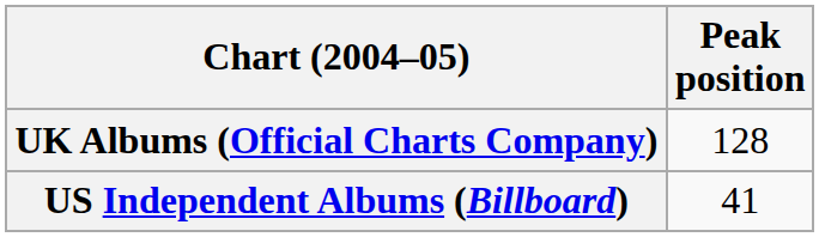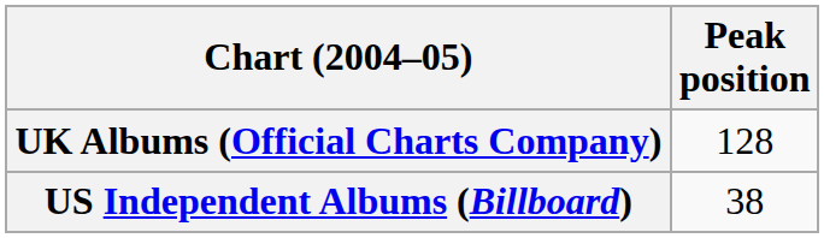 <table class="wikitable sortable plainrowheaders" style="text-align:center">
 <tr>
 <th>Chart (2004–05)</th>
 <th>Peak<br>position</th>
 </tr>
 <tr>
 </tr>
 <tr>
 <th scope="row">UK Albums (<a href='#'>Official Charts Company</a>)</th>
 <td>128</td>
 </tr>
 <tr>
 <th scope="row">US <a href='#'>Independent Albums</a> (<em><a href='#'>Billboard</a></em>)</th>
-<td>41</td>
+<td>38</td>
 </tr>
 </table>
